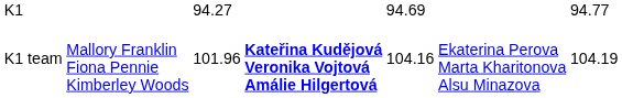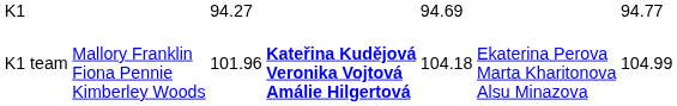 <table>
 <tr>
 <td>K1</td>
 <td></td>
 <td>94.27</td>
 <td></td>
 <td>94.69</td>
 <td></td>
 <td>94.77</td>
 </tr>
 <tr>
 <td>K1 team</td>
 <td><br><a href='#'>Mallory Franklin</a><br><a href='#'>Fiona Pennie</a><br><a href='#'>Kimberley Woods</a></td>
 <td>101.96</td>
 <td><strong><br><a href='#'>Kateřina Kudějová</a><br><a href='#'>Veronika Vojtová</a><br><a href='#'>Amálie Hilgertová</a></strong></td>
-<td>104.16</td>
+<td>104.18</td>
 <td><br><a href='#'>Ekaterina Perova</a><br><a href='#'>Marta Kharitonova</a><br><a href='#'>Alsu Minazova</a></td>
-<td>104.19</td>
+<td>104.99</td>
 </tr>
 </table>
